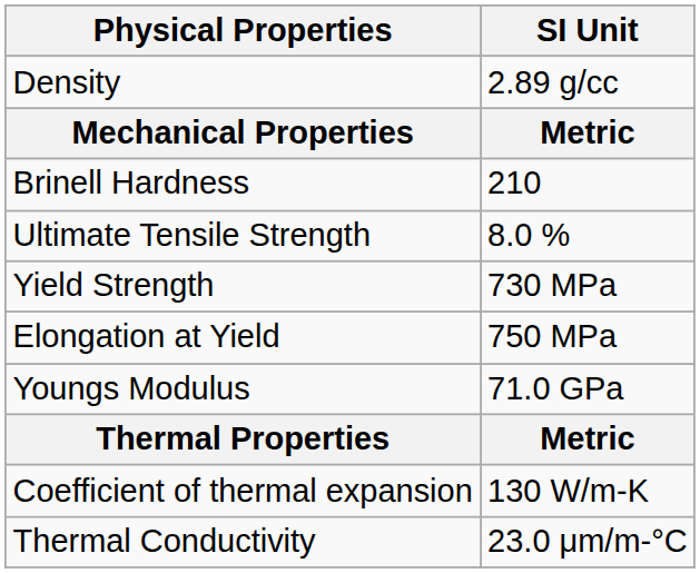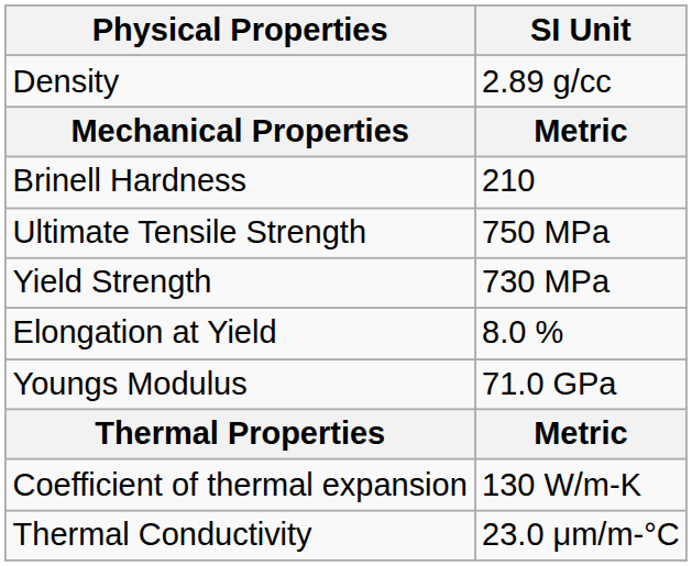 <table class="wikitable">
 <tr>
 <th>Physical Properties</th>
 <th>SI Unit</th>
 </tr>
 <tr>
 <td>Density</td>
 <td>2.89 g/cc</td>
 </tr>
 <tr>
 <th>Mechanical Properties</th>
 <th>Metric</th>
 </tr>
 <tr>
 <td>Brinell Hardness</td>
 <td>210</td>
 </tr>
 <tr>
 <td>Ultimate Tensile Strength</td>
-<td>8.0 %</td>
+<td>750 MPa</td>
 </tr>
 <tr>
 <td>Yield Strength</td>
 <td>730 MPa</td>
 </tr>
 <tr>
 <td>Elongation at Yield</td>
-<td>750 MPa</td>
+<td>8.0 %</td>
 </tr>
 <tr>
 <td>Youngs Modulus</td>
 <td>71.0 GPa</td>
 </tr>
 <tr>
 <th>Thermal Properties</th>
 <th>Metric</th>
 </tr>
 <tr>
 <td>Coefficient of thermal expansion</td>
 <td>130 W/m-K</td>
 </tr>
 <tr>
 <td>Thermal Conductivity</td>
 <td>23.0 μm/m-°C</td>
 </tr>
 </table>
